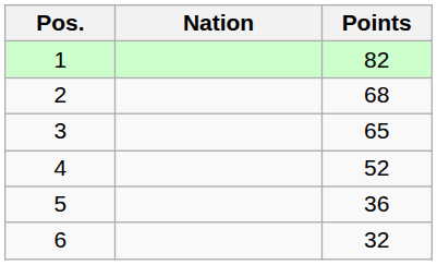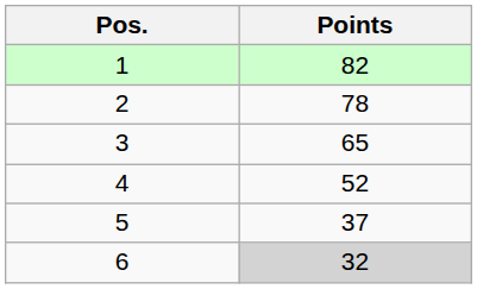 <table class="wikitable gauche" cellspacing="1" style="width:300px;">
 <tr style="background:#efefef; text-align:center;">
 <th style="width:70px;">Pos.</th>
-<th>Nation</th>
 <th style="width:70px;">Points</th>
 </tr>
 <tr style="vertical-align:top; text-align:center; background:#ccffcc;">
 <td>1</td>
-<td style="text-align:left;"></td>
 <td>82</td>
 </tr>
 <tr style="vertical-align:top; text-align:center;">
 <td>2</td>
-<td style="text-align:left;"></td>
-<td>68</td>
+<td>78</td>
 </tr>
 <tr style="vertical-align:top; text-align:center;">
 <td>3</td>
-<td style="text-align:left;"></td>
 <td>65</td>
 </tr>
 <tr style="vertical-align:top; text-align:center;">
 <td>4</td>
-<td style="text-align:left;"></td>
 <td>52</td>
 </tr>
 <tr style="vertical-align:top; text-align:center;">
 <td>5</td>
-<td style="text-align:left;"></td>
-<td>36</td>
+<td>37</td>
 </tr>
 <tr style="vertical-align:top; text-align:center;">
 <td>6</td>
-<td style="text-align:left;"></td>
-<td>32</td>
+<td style="background: lightgrey;">32</td>
 </tr>
 </table>
